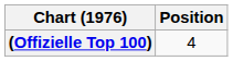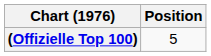 <table class="wikitable plainrowheaders" style="text-align:center">
 <tr>
 <th scope="col">Chart (1976)</th>
 <th scope="col">Position</th>
 </tr>
 <tr>
 <th scope="row">(<a href='#'>Offizielle Top 100</a>)</th>
-<td>4</td>
+<td>5</td>
 </tr>
 </table>
